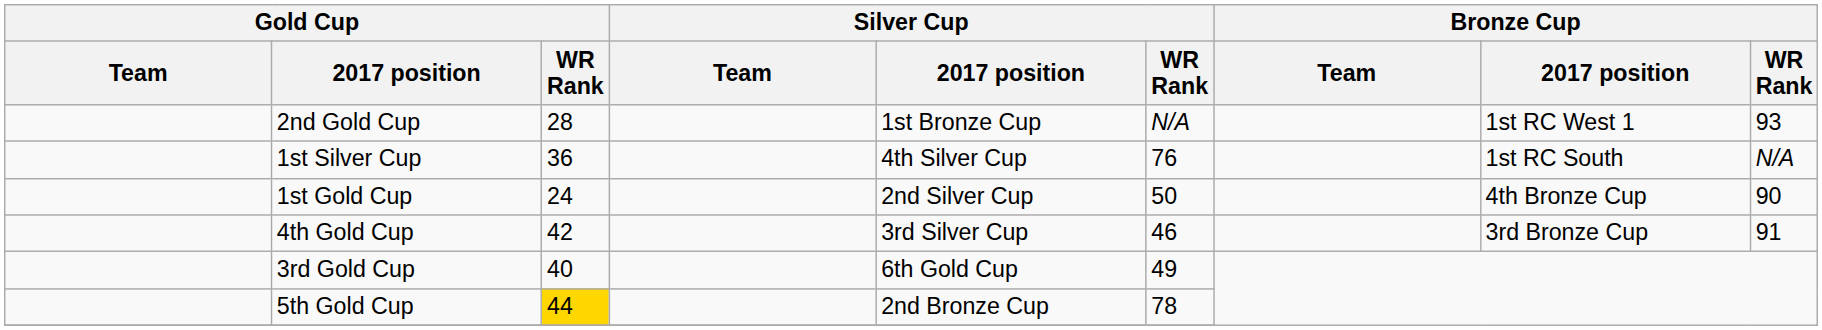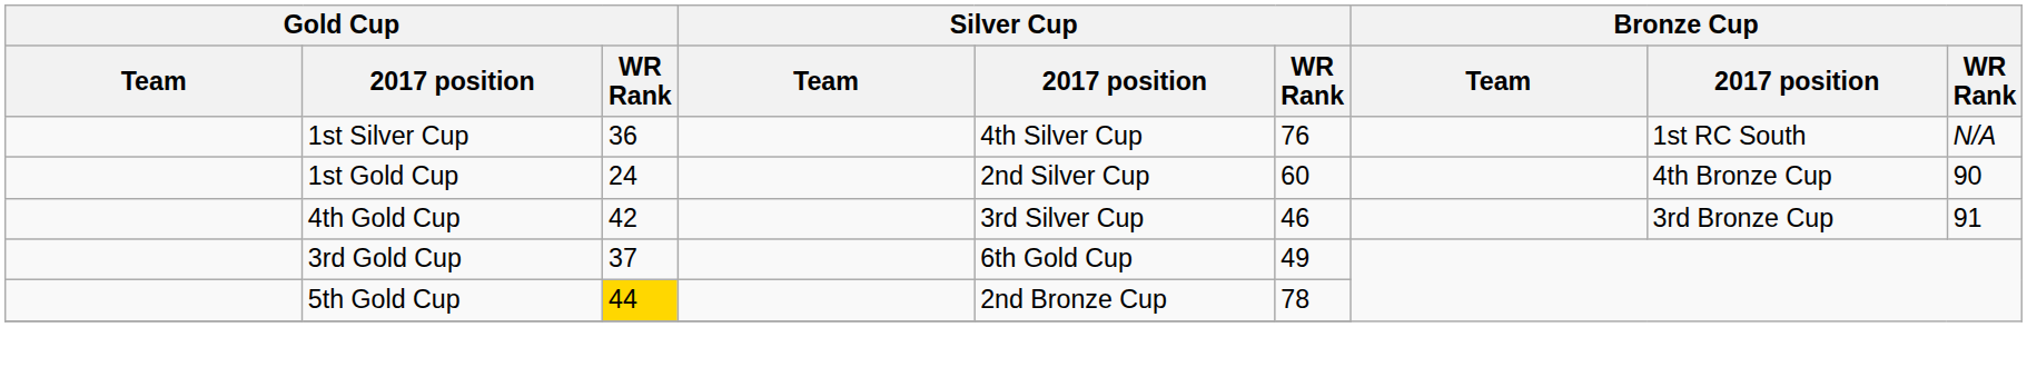 <table class="wikitable" width="99%">
 <tr>
 <th colspan=3 width="33.3%">Gold Cup</th>
 <th colspan=3 width="33.3%">Silver Cup</th>
 <th colspan=3 width="33.3%">Bronze Cup</th>
 </tr>
 <tr>
 <th width="16%">Team</th>
 <th width="16%">2017 position</th>
 <th width="1%">WR Rank</th>
 <th width="16%">Team</th>
 <th width="16%">2017 position</th>
 <th width="1%">WR Rank</th>
 <th width="16%">Team</th>
 <th width="16%">2017 position</th>
 <th width="1%">WR Rank</th>
 </tr>
 <tr>
 <td></td>
-<td>2nd Gold Cup</td>
-<td>28</td>
-<td></td>
-<td>1st Bronze Cup</td>
-<td><em>N/A</em></td>
-<td></td>
-<td>1st RC West 1</td>
-<td>93</td>
-</tr>
-<tr>
-<td></td>
 <td>1st Silver Cup</td>
 <td>36</td>
 <td></td>
 <td>4th Silver Cup</td>
 <td>76</td>
 <td></td>
 <td>1st RC South</td>
 <td><em>N/A</em></td>
 </tr>
 <tr>
 <td></td>
 <td>1st Gold Cup</td>
 <td>24</td>
 <td></td>
 <td>2nd Silver Cup</td>
-<td>50</td>
+<td>60</td>
 <td></td>
 <td>4th Bronze Cup</td>
 <td>90</td>
 </tr>
 <tr>
 <td></td>
 <td>4th Gold Cup</td>
 <td>42</td>
 <td></td>
 <td>3rd Silver Cup</td>
 <td>46</td>
 <td></td>
 <td>3rd Bronze Cup</td>
 <td>91</td>
 </tr>
 <tr>
 <td></td>
 <td>3rd Gold Cup</td>
-<td>40</td>
+<td>37</td>
 <td></td>
 <td>6th Gold Cup</td>
 <td>49</td>
 </tr>
 <tr>
 <td></td>
 <td>5th Gold Cup</td>
 <td style="background: gold;">44</td>
 <td></td>
 <td>2nd Bronze Cup</td>
 <td>78</td>
 </tr>
 <tr>
 </tr>
 </table>
